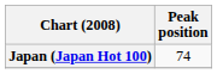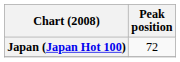 <table class="wikitable sortable plainrowheaders" style="text-align:center">
 <tr>
 <th>Chart (2008)</th>
 <th>Peak <br>position</th>
 </tr>
 <tr>
 <th scope="row">Japan (<a href='#'>Japan Hot 100</a>)</th>
-<td>74</td>
+<td>72</td>
 </tr>
 <tr>
 </tr>
 <tr>
 </tr>
 </table>
